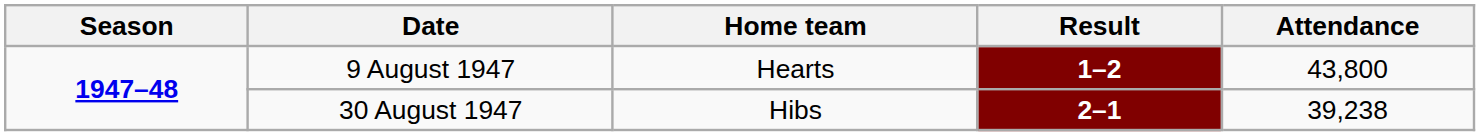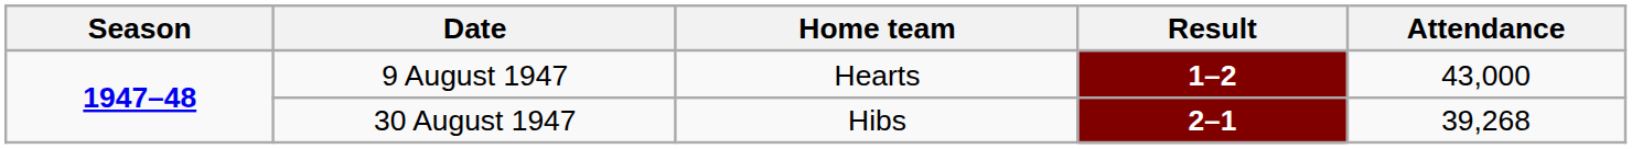 <table class="wikitable" style="text-align: center; width=55%; font-size: 11px">
 <tr>
 <th style="width:10%;">Season</th>
 <th style="width:15%;">Date</th>
 <th style="width:15%;">Home team</th>
 <th style="width:10%;">Result</th>
 <th style="width:10%;">Attendance</th>
 </tr>
 <tr>
 <td rowspan=2><strong><a href='#'>1947–48</a></strong></td>
 <td>9 August 1947</td>
 <td>Hearts</td>
 <td style="background:maroon;color:white;"><strong>1–2</strong></td>
-<td>43,800</td>
+<td>43,000</td>
 </tr>
 <tr>
 <td>30 August 1947</td>
 <td>Hibs</td>
 <td style="background:maroon;color:white;"><strong>2–1</strong></td>
-<td>39,238</td>
+<td>39,268</td>
 </tr>
 </table>
